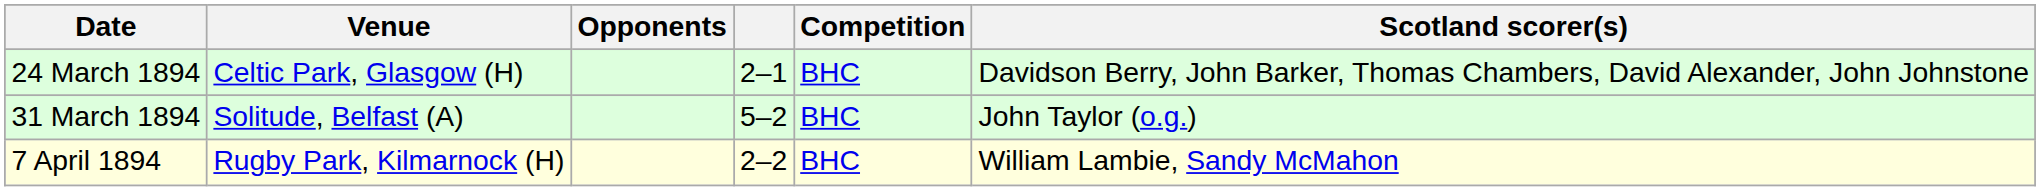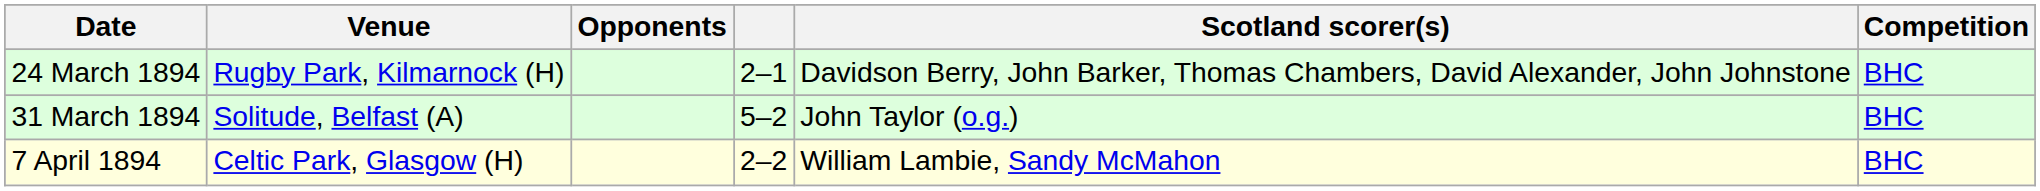 <table class="wikitable">
 <tr>
 <th>Date</th>
 <th>Venue</th>
 <th>Opponents</th>
 <th></th>
+<th>Scotland scorer(s)</th>
 <th>Competition</th>
-<th>Scotland scorer(s)</th>
 </tr>
 <tr bgcolor=#ddffdd>
 <td>24 March 1894</td>
-<td><a href='#'>Celtic Park</a>, <a href='#'>Glasgow</a> (H)</td>
+<td><a href='#'>Rugby Park</a>, <a href='#'>Kilmarnock</a> (H)</td>
 <td></td>
 <td align=center>2–1</td>
+<td>Davidson Berry, John Barker, Thomas Chambers, David Alexander, John Johnstone</td>
 <td><a href='#'>BHC</a></td>
-<td>Davidson Berry, John Barker, Thomas Chambers, David Alexander, John Johnstone</td>
 </tr>
 <tr bgcolor=#ddffdd>
 <td>31 March 1894</td>
 <td><a href='#'>Solitude</a>, <a href='#'>Belfast</a> (A)</td>
 <td></td>
 <td align=center>5–2</td>
+<td>John Taylor (<a href='#'>o.g.</a>)</td>
 <td><a href='#'>BHC</a></td>
-<td>John Taylor (<a href='#'>o.g.</a>)</td>
 </tr>
 <tr bgcolor=#ffffdd>
 <td>7 April 1894</td>
-<td><a href='#'>Rugby Park</a>, <a href='#'>Kilmarnock</a> (H)</td>
+<td><a href='#'>Celtic Park</a>, <a href='#'>Glasgow</a> (H)</td>
 <td></td>
 <td align=center>2–2</td>
+<td>William Lambie, <a href='#'>Sandy McMahon</a></td>
 <td><a href='#'>BHC</a></td>
-<td>William Lambie, <a href='#'>Sandy McMahon</a></td>
 </tr>
 </table>
